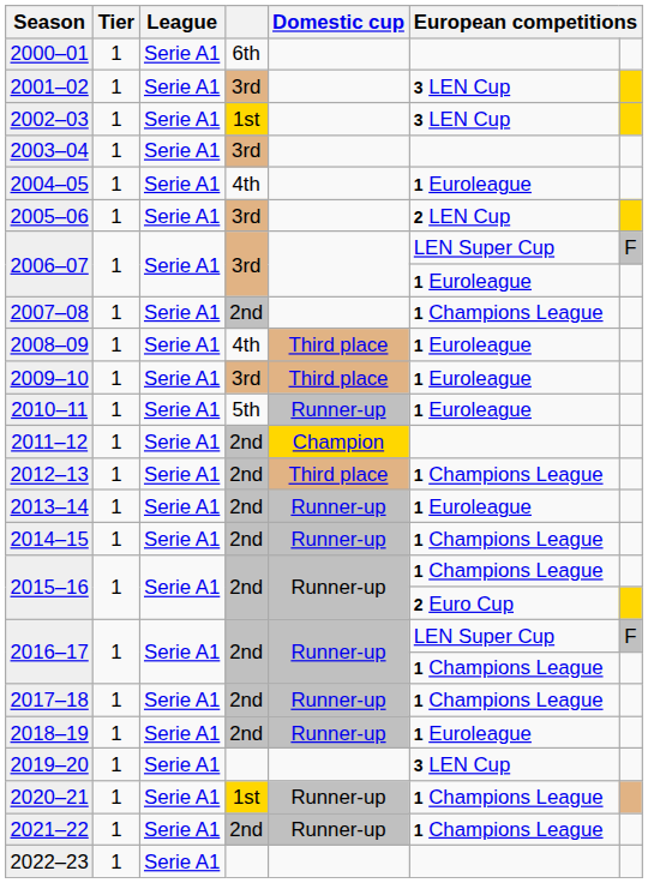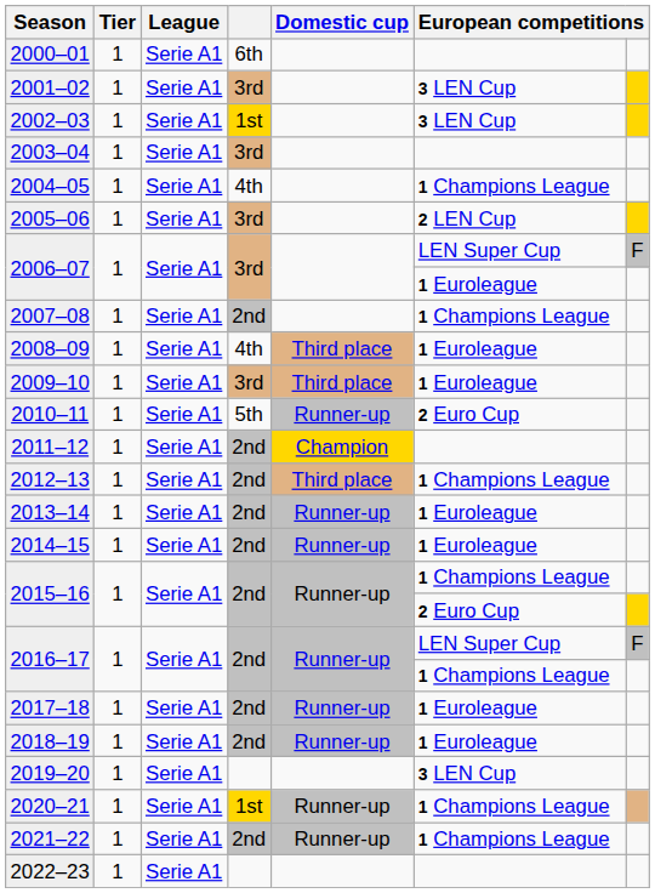 <table class="wikitable" style="font-size:88%; text-align:center">
 <tr>
 <th>Season</th>
 <th>Tier</th>
 <th>League</th>
 <th></th>
 <th><a href='#'>Domestic cup</a></th>
 <th colspan=2>European competitions</th>
 </tr>
 <tr>
 <td style="background:#efefef;"><a href='#'>2000–01</a></td>
 <td>1</td>
 <td><a href='#'>Serie A1</a></td>
 <td>6th</td>
 <td></td>
 <td></td>
 </tr>
 <tr>
 <td style="background:#efefef;"><a href='#'>2001–02</a></td>
 <td>1</td>
 <td><a href='#'>Serie A1</a></td>
 <td style="background:#e1b384">3rd</td>
 <td></td>
 <td align=left><small><strong>3</strong></small> <a href='#'>LEN Cup</a></td>
 <td bgcolor=gold></td>
 </tr>
 <tr>
 <td style="background:#efefef;"><a href='#'>2002–03</a></td>
 <td>1</td>
 <td><a href='#'>Serie A1</a></td>
 <td style="background:gold">1st</td>
 <td></td>
 <td align=left><small><strong>3</strong></small> <a href='#'>LEN Cup</a></td>
 <td bgcolor=gold></td>
 </tr>
 <tr>
 <td style="background:#efefef;"><a href='#'>2003–04</a></td>
 <td>1</td>
 <td><a href='#'>Serie A1</a></td>
 <td style="background:#e1b384">3rd</td>
 <td></td>
 <td></td>
 </tr>
 <tr>
 <td style="background:#efefef;"><a href='#'>2004–05</a></td>
 <td>1</td>
 <td><a href='#'>Serie A1</a></td>
 <td>4th</td>
 <td></td>
-<td align=left><small><strong>1</strong></small> <a href='#'>Euroleague</a></td>
+<td align=left><small><strong>1</strong></small> <a href='#'>Champions League</a></td>
 <td></td>
 </tr>
 <tr>
 <td style="background:#efefef;"><a href='#'>2005–06</a></td>
 <td>1</td>
 <td><a href='#'>Serie A1</a></td>
 <td style="background:#e1b384">3rd</td>
 <td></td>
 <td align=left><small><strong>2</strong></small> <a href='#'>LEN Cup</a></td>
 <td bgcolor=gold></td>
 </tr>
 <tr>
 <td rowspan=2 style="background:#efefef;"><a href='#'>2006–07</a></td>
 <td rowspan=2>1</td>
 <td rowspan=2><a href='#'>Serie A1</a></td>
 <td rowspan=2 style="background:#e1b384">3rd</td>
 <td rowspan=2></td>
 <td align=left><a href='#'>LEN Super Cup</a></td>
 <td bgcolor=silver>F</td>
 </tr>
 <tr>
 <td align=left><small><strong>1</strong></small> <a href='#'>Euroleague</a></td>
 <td></td>
 </tr>
 <tr>
 <td style="background:#efefef;"><a href='#'>2007–08</a></td>
 <td>1</td>
 <td><a href='#'>Serie A1</a></td>
 <td style="background:silver">2nd</td>
 <td></td>
 <td align=left><small><strong>1</strong></small> <a href='#'>Champions League</a></td>
 <td></td>
 </tr>
 <tr>
 <td style="background:#efefef;"><a href='#'>2008–09</a></td>
 <td>1</td>
 <td><a href='#'>Serie A1</a></td>
 <td>4th</td>
 <td style="background:#e1b384"><a href='#'>Third place</a></td>
 <td align=left><small><strong>1</strong></small> <a href='#'>Euroleague</a></td>
 <td></td>
 </tr>
 <tr>
 <td style="background:#efefef;"><a href='#'>2009–10</a></td>
 <td>1</td>
 <td><a href='#'>Serie A1</a></td>
 <td style="background:#e1b384">3rd</td>
 <td style="background:#e1b384"><a href='#'>Third place</a></td>
 <td align=left><small><strong>1</strong></small> <a href='#'>Euroleague</a></td>
 <td></td>
 </tr>
 <tr>
 <td style="background:#efefef;"><a href='#'>2010–11</a></td>
 <td>1</td>
 <td><a href='#'>Serie A1</a></td>
 <td>5th</td>
 <td style="background:silver"><a href='#'>Runner-up</a></td>
-<td align=left><small><strong>1</strong></small> <a href='#'>Euroleague</a></td>
+<td align=left><small><strong>2</strong></small> <a href='#'>Euro Cup</a></td>
 <td></td>
 </tr>
 <tr>
 <td style="background:#efefef;"><a href='#'>2011–12</a></td>
 <td>1</td>
 <td><a href='#'>Serie A1</a></td>
 <td style="background:silver">2nd</td>
 <td style="background:gold"><a href='#'>Champion</a></td>
 <td></td>
 </tr>
 <tr>
 <td style="background:#efefef;"><a href='#'>2012–13</a></td>
 <td>1</td>
 <td><a href='#'>Serie A1</a></td>
 <td style="background:silver">2nd</td>
 <td style="background:#e1b384"><a href='#'>Third place</a></td>
 <td align=left><small><strong>1</strong></small> <a href='#'>Champions League</a></td>
 <td></td>
 </tr>
 <tr>
 <td style="background:#efefef;"><a href='#'>2013–14</a></td>
 <td>1</td>
 <td><a href='#'>Serie A1</a></td>
 <td style="background:silver">2nd</td>
 <td style="background:silver"><a href='#'>Runner-up</a></td>
 <td align=left><small><strong>1</strong></small> <a href='#'>Euroleague</a></td>
 <td></td>
 </tr>
 <tr>
 <td style="background:#efefef;"><a href='#'>2014–15</a></td>
 <td>1</td>
 <td><a href='#'>Serie A1</a></td>
 <td style="background:silver">2nd</td>
 <td style="background:silver"><a href='#'>Runner-up</a></td>
-<td align=left><small><strong>1</strong></small> <a href='#'>Champions League</a></td>
+<td align=left><small><strong>1</strong></small> <a href='#'>Euroleague</a></td>
 <td></td>
 </tr>
 <tr>
 <td rowspan=2 style="background:#efefef;"><a href='#'>2015–16</a></td>
 <td rowspan=2>1</td>
 <td rowspan=2><a href='#'>Serie A1</a></td>
 <td rowspan=2 style="background:silver">2nd</td>
 <td rowspan=2 style="background:silver">Runner-up</td>
 <td align=left><small><strong>1</strong></small> <a href='#'>Champions League</a></td>
 <td></td>
 </tr>
 <tr>
 <td align=left><small><strong>2</strong></small> <a href='#'>Euro Cup</a></td>
 <td bgcolor=gold></td>
 </tr>
 <tr>
 <td rowspan=2 style="background:#efefef;"><a href='#'>2016–17</a></td>
 <td rowspan=2>1</td>
 <td rowspan=2><a href='#'>Serie A1</a></td>
 <td rowspan=2 style="background:silver">2nd</td>
 <td rowspan=2 style="background:silver"><a href='#'>Runner-up</a></td>
 <td align=left><a href='#'>LEN Super Cup</a></td>
 <td bgcolor=silver>F</td>
 </tr>
 <tr>
 <td align=left><small><strong>1</strong></small> <a href='#'>Champions League</a></td>
 <td></td>
 </tr>
 <tr>
 <td style="background:#efefef;"><a href='#'>2017–18</a></td>
 <td>1</td>
 <td><a href='#'>Serie A1</a></td>
 <td style="background:silver">2nd</td>
 <td style="background:silver"><a href='#'>Runner-up</a></td>
-<td align=left><small><strong>1</strong></small> <a href='#'>Champions League</a></td>
+<td align=left><small><strong>1</strong></small> <a href='#'>Euroleague</a></td>
 <td></td>
 </tr>
 <tr>
 <td style="background:#efefef;"><a href='#'>2018–19</a></td>
 <td>1</td>
 <td><a href='#'>Serie A1</a></td>
 <td style="background:silver">2nd</td>
 <td style="background:silver"><a href='#'>Runner-up</a></td>
 <td align=left><small><strong>1</strong></small> <a href='#'>Euroleague</a></td>
 <td></td>
 </tr>
 <tr>
 <td style="background:#efefef;"><a href='#'>2019–20</a></td>
 <td>1</td>
 <td><a href='#'>Serie A1</a></td>
 <td></td>
 <td></td>
 <td align=left><small><strong>3</strong></small> <a href='#'>LEN Cup</a></td>
 <td></td>
 </tr>
 <tr>
 <td style="background:#efefef;"><a href='#'>2020–21</a></td>
 <td>1</td>
 <td><a href='#'>Serie A1</a></td>
 <td style="background:gold">1st</td>
 <td style="background:silver">Runner-up</td>
 <td align=left><small><strong>1</strong></small> <a href='#'>Champions League</a></td>
 <td bgcolor=#e1b384></td>
 </tr>
 <tr>
 <td style="background:#efefef;"><a href='#'>2021–22</a></td>
 <td>1</td>
 <td><a href='#'>Serie A1</a></td>
 <td style="background:silver">2nd</td>
 <td style="background:silver">Runner-up</td>
 <td align=left><small><strong>1</strong></small> <a href='#'>Champions League</a></td>
 <td></td>
 </tr>
 <tr>
 <td style="background:#efefef;">2022–23</td>
 <td>1</td>
 <td><a href='#'>Serie A1</a></td>
 <td></td>
 <td></td>
 <td></td>
 </tr>
 </table>
